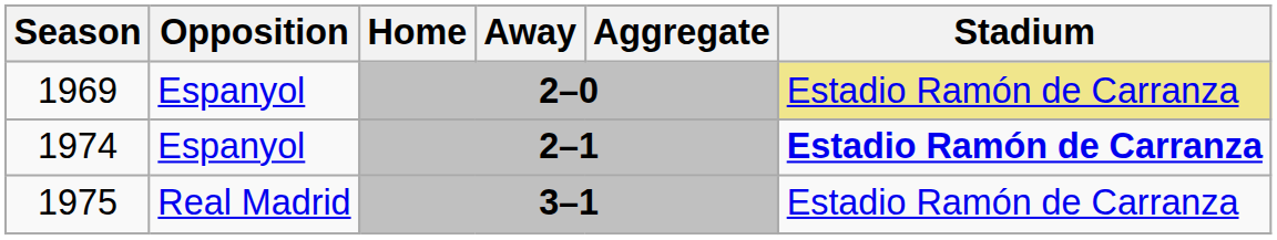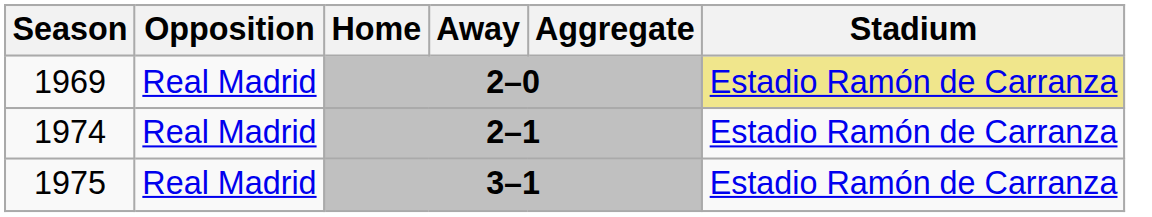 <table class="wikitable sortable">
 <tr>
 <th>Season</th>
 <th>Opposition</th>
 <th>Home</th>
 <th>Away</th>
 <th>Aggregate</th>
 <th>Stadium</th>
 </tr>
 <tr>
 <td align="center">1969</td>
-<td> <a href='#'>Espanyol</a></td>
+<td> <a href='#'>Real Madrid</a></td>
 <td colspan="3" bgcolor="silver" style="text-align:center; "><strong>2–0</strong></td>
 <td style="background: khaki;"><a href='#'>Estadio Ramón de Carranza</a></td>
 </tr>
 <tr>
 <td align="center">1974</td>
-<td> <a href='#'>Espanyol</a></td>
+<td> <a href='#'>Real Madrid</a></td>
 <td colspan="3" bgcolor="silver" style="text-align:center; "><strong>2–1</strong></td>
-<td><strong><a href='#'>Estadio Ramón de Carranza</a></strong></td>
+<td><a href='#'>Estadio Ramón de Carranza</a></td>
 </tr>
 <tr>
 <td align="center">1975</td>
 <td> <a href='#'>Real Madrid</a></td>
 <td colspan="3" bgcolor="silver" style="text-align:center; "><strong>3–1</strong></td>
 <td><a href='#'>Estadio Ramón de Carranza</a></td>
 </tr>
 </table>
